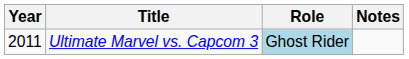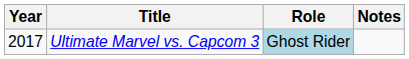 <table class="wikitable">
 <tr>
 <th>Year</th>
 <th>Title</th>
 <th>Role</th>
 <th>Notes</th>
 </tr>
 <tr>
-<td>2011</td>
+<td>2017</td>
 <td><em><a href='#'>Ultimate Marvel vs. Capcom 3</a></em></td>
 <td style="background: lightblue;">Ghost Rider</td>
 <td></td>
 </tr>
 </table>
